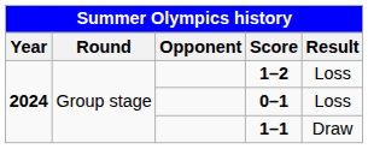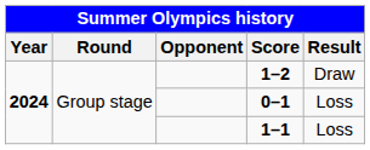 <table class="wikitable" style="text-align: center;font-size:100%;">
 <tr>
 <th colspan="5"style=background:blue;color:white>Summer Olympics history</th>
 </tr>
 <tr>
 <th>Year</th>
 <th>Round</th>
 <th>Opponent</th>
 <th>Score</th>
 <th>Result</th>
 </tr>
 <tr>
 <td rowspan=3><strong>2024</strong></td>
 <td rowspan=3>Group stage</td>
 <td align="left"></td>
 <td><strong>1–2</strong></td>
-<td>Loss</td>
+<td>Draw</td>
 </tr>
 <tr>
 <td align="left"></td>
 <td><strong>0–1</strong></td>
 <td>Loss</td>
 </tr>
 <tr>
 <td align="left"></td>
 <td><strong>1–1</strong></td>
-<td>Draw</td>
+<td>Loss</td>
 </tr>
 </table>
